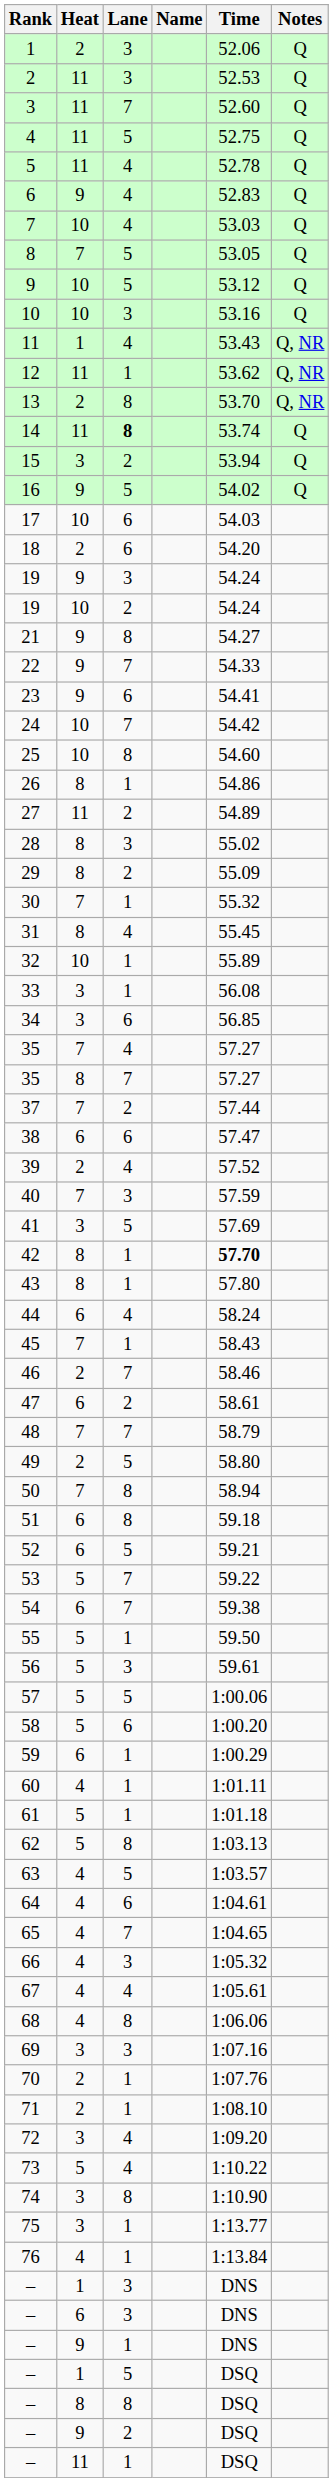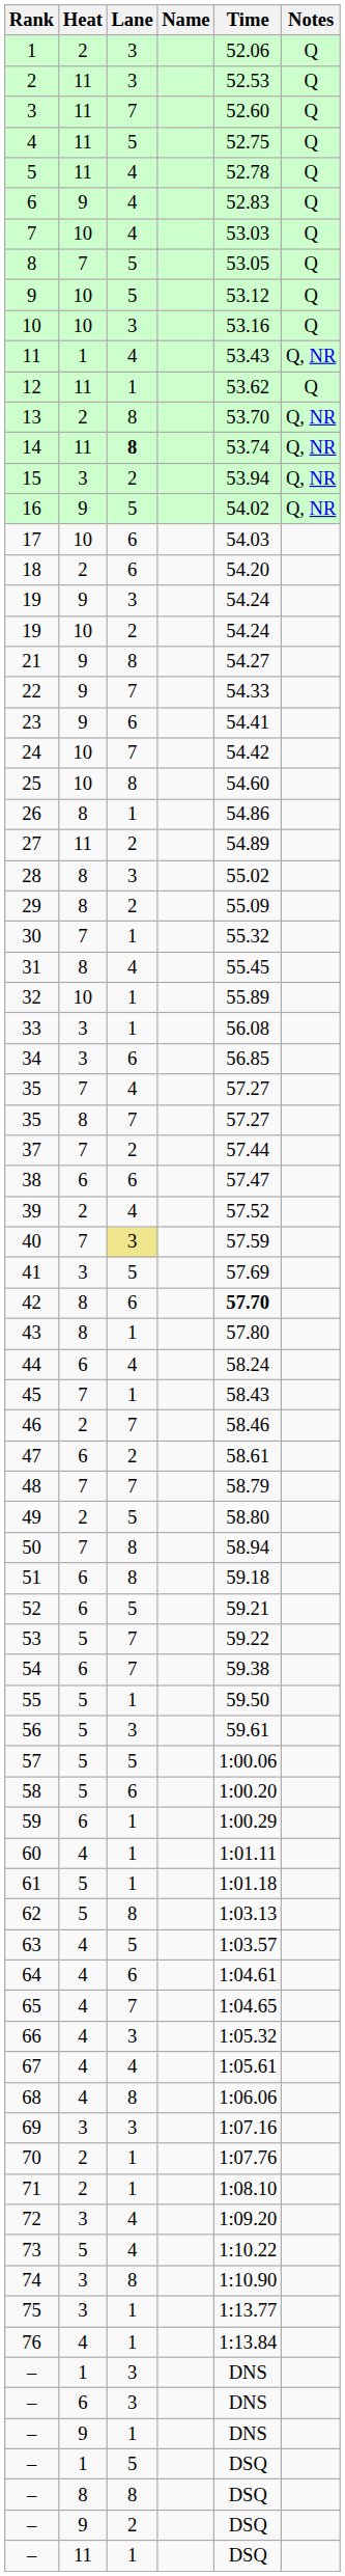 <table class="wikitable sortable" style="text-align:center">
 <tr>
 <th>Rank</th>
 <th>Heat</th>
 <th>Lane</th>
 <th>Name</th>
 <th>Time</th>
 <th>Notes</th>
 </tr>
 <tr bgcolor=ccffcc>
 <td>1</td>
 <td>2</td>
 <td>3</td>
 <td align=left></td>
 <td>52.06</td>
 <td>Q</td>
 </tr>
 <tr bgcolor=ccffcc>
 <td>2</td>
 <td>11</td>
 <td>3</td>
 <td align=left></td>
 <td>52.53</td>
 <td>Q</td>
 </tr>
 <tr bgcolor=ccffcc>
 <td>3</td>
 <td>11</td>
 <td>7</td>
 <td align=left></td>
 <td>52.60</td>
 <td>Q</td>
 </tr>
 <tr bgcolor=ccffcc>
 <td>4</td>
 <td>11</td>
 <td>5</td>
 <td align=left></td>
 <td>52.75</td>
 <td>Q</td>
 </tr>
 <tr bgcolor=ccffcc>
 <td>5</td>
 <td>11</td>
 <td>4</td>
 <td align=left></td>
 <td>52.78</td>
 <td>Q</td>
 </tr>
 <tr bgcolor=ccffcc>
 <td>6</td>
 <td>9</td>
 <td>4</td>
 <td align=left></td>
 <td>52.83</td>
 <td>Q</td>
 </tr>
 <tr bgcolor=ccffcc>
 <td>7</td>
 <td>10</td>
 <td>4</td>
 <td align=left></td>
 <td>53.03</td>
 <td>Q</td>
 </tr>
 <tr bgcolor=ccffcc>
 <td>8</td>
 <td>7</td>
 <td>5</td>
 <td align=left></td>
 <td>53.05</td>
 <td>Q</td>
 </tr>
 <tr bgcolor=ccffcc>
 <td>9</td>
 <td>10</td>
 <td>5</td>
 <td align=left></td>
 <td>53.12</td>
 <td>Q</td>
 </tr>
 <tr bgcolor=ccffcc>
 <td>10</td>
 <td>10</td>
 <td>3</td>
 <td align=left></td>
 <td>53.16</td>
 <td>Q</td>
 </tr>
 <tr bgcolor=ccffcc>
 <td>11</td>
 <td>1</td>
 <td>4</td>
 <td align=left></td>
 <td>53.43</td>
 <td>Q, <a href='#'>NR</a></td>
 </tr>
 <tr bgcolor=ccffcc>
 <td>12</td>
 <td>11</td>
 <td>1</td>
 <td align=left></td>
 <td>53.62</td>
-<td>Q, <a href='#'>NR</a></td>
+<td>Q</td>
 </tr>
 <tr bgcolor=ccffcc>
 <td>13</td>
 <td>2</td>
 <td>8</td>
 <td align=left></td>
 <td>53.70</td>
 <td>Q, <a href='#'>NR</a></td>
 </tr>
 <tr bgcolor=ccffcc>
 <td>14</td>
 <td>11</td>
 <td><strong>8</strong></td>
 <td align=left></td>
 <td>53.74</td>
-<td>Q</td>
+<td>Q, <a href='#'>NR</a></td>
 </tr>
 <tr bgcolor=ccffcc>
 <td>15</td>
 <td>3</td>
 <td>2</td>
 <td align=left></td>
 <td>53.94</td>
-<td>Q</td>
+<td>Q, <a href='#'>NR</a></td>
 </tr>
 <tr bgcolor=ccffcc>
 <td>16</td>
 <td>9</td>
 <td>5</td>
 <td align=left></td>
 <td>54.02</td>
-<td>Q</td>
+<td>Q, <a href='#'>NR</a></td>
 </tr>
 <tr>
 <td>17</td>
 <td>10</td>
 <td>6</td>
 <td align=left></td>
 <td>54.03</td>
 <td></td>
 </tr>
 <tr>
 <td>18</td>
 <td>2</td>
 <td>6</td>
 <td align=left></td>
 <td>54.20</td>
 <td></td>
 </tr>
 <tr>
 <td>19</td>
 <td>9</td>
 <td>3</td>
 <td align=left></td>
 <td>54.24</td>
 <td></td>
 </tr>
 <tr>
 <td>19</td>
 <td>10</td>
 <td>2</td>
 <td align=left></td>
 <td>54.24</td>
 <td></td>
 </tr>
 <tr>
 <td>21</td>
 <td>9</td>
 <td>8</td>
 <td align=left></td>
 <td>54.27</td>
 <td></td>
 </tr>
 <tr>
 <td>22</td>
 <td>9</td>
 <td>7</td>
 <td align=left></td>
 <td>54.33</td>
 <td></td>
 </tr>
 <tr>
 <td>23</td>
 <td>9</td>
 <td>6</td>
 <td align=left></td>
 <td>54.41</td>
 <td></td>
 </tr>
 <tr>
 <td>24</td>
 <td>10</td>
 <td>7</td>
 <td align=left></td>
 <td>54.42</td>
 <td></td>
 </tr>
 <tr>
 <td>25</td>
 <td>10</td>
 <td>8</td>
 <td align=left></td>
 <td>54.60</td>
 <td></td>
 </tr>
 <tr>
 <td>26</td>
 <td>8</td>
 <td>1</td>
 <td align=left></td>
 <td>54.86</td>
 <td></td>
 </tr>
 <tr>
 <td>27</td>
 <td>11</td>
 <td>2</td>
 <td align=left></td>
 <td>54.89</td>
 <td></td>
 </tr>
 <tr>
 <td>28</td>
 <td>8</td>
 <td>3</td>
 <td align=left></td>
 <td>55.02</td>
 <td></td>
 </tr>
 <tr>
 <td>29</td>
 <td>8</td>
 <td>2</td>
 <td align=left></td>
 <td>55.09</td>
 <td></td>
 </tr>
 <tr>
 <td>30</td>
 <td>7</td>
 <td>1</td>
 <td align=left></td>
 <td>55.32</td>
 <td></td>
 </tr>
 <tr>
 <td>31</td>
 <td>8</td>
 <td>4</td>
 <td align=left></td>
 <td>55.45</td>
 <td></td>
 </tr>
 <tr>
 <td>32</td>
 <td>10</td>
 <td>1</td>
 <td align=left></td>
 <td>55.89</td>
 <td></td>
 </tr>
 <tr>
 <td>33</td>
 <td>3</td>
 <td>1</td>
 <td align=left></td>
 <td>56.08</td>
 <td></td>
 </tr>
 <tr>
 <td>34</td>
 <td>3</td>
 <td>6</td>
 <td align=left></td>
 <td>56.85</td>
 <td></td>
 </tr>
 <tr>
 <td>35</td>
 <td>7</td>
 <td>4</td>
 <td align=left></td>
 <td>57.27</td>
 <td></td>
 </tr>
 <tr>
 <td>35</td>
 <td>8</td>
 <td>7</td>
 <td align=left></td>
 <td>57.27</td>
 <td></td>
 </tr>
 <tr>
 <td>37</td>
 <td>7</td>
 <td>2</td>
 <td align=left></td>
 <td>57.44</td>
 <td></td>
 </tr>
 <tr>
 <td>38</td>
 <td>6</td>
 <td>6</td>
 <td align=left></td>
 <td>57.47</td>
 <td></td>
 </tr>
 <tr>
 <td>39</td>
 <td>2</td>
 <td>4</td>
 <td align=left></td>
 <td>57.52</td>
 <td></td>
 </tr>
 <tr>
 <td>40</td>
 <td>7</td>
-<td>3</td>
+<td style="background: khaki;">3</td>
 <td align=left></td>
 <td>57.59</td>
 <td></td>
 </tr>
 <tr>
 <td>41</td>
 <td>3</td>
 <td>5</td>
 <td align=left></td>
 <td>57.69</td>
 <td></td>
 </tr>
 <tr>
 <td>42</td>
 <td>8</td>
-<td>1</td>
+<td>6</td>
 <td align=left></td>
 <td><strong>57.70</strong></td>
 <td></td>
 </tr>
 <tr>
 <td>43</td>
 <td>8</td>
 <td>1</td>
 <td align=left></td>
 <td>57.80</td>
 <td></td>
 </tr>
 <tr>
 <td>44</td>
 <td>6</td>
 <td>4</td>
 <td align=left></td>
 <td>58.24</td>
 <td></td>
 </tr>
 <tr>
 <td>45</td>
 <td>7</td>
 <td>1</td>
 <td align=left></td>
 <td>58.43</td>
 <td></td>
 </tr>
 <tr>
 <td>46</td>
 <td>2</td>
 <td>7</td>
 <td align=left></td>
 <td>58.46</td>
 <td></td>
 </tr>
 <tr>
 <td>47</td>
 <td>6</td>
 <td>2</td>
 <td align=left></td>
 <td>58.61</td>
 <td></td>
 </tr>
 <tr>
 <td>48</td>
 <td>7</td>
 <td>7</td>
 <td align=left></td>
 <td>58.79</td>
 <td></td>
 </tr>
 <tr>
 <td>49</td>
 <td>2</td>
 <td>5</td>
 <td align=left></td>
 <td>58.80</td>
 <td></td>
 </tr>
 <tr>
 <td>50</td>
 <td>7</td>
 <td>8</td>
 <td align=left></td>
 <td>58.94</td>
 <td></td>
 </tr>
 <tr>
 <td>51</td>
 <td>6</td>
 <td>8</td>
 <td align=left></td>
 <td>59.18</td>
 <td></td>
 </tr>
 <tr>
 <td>52</td>
 <td>6</td>
 <td>5</td>
 <td align=left></td>
 <td>59.21</td>
 <td></td>
 </tr>
 <tr>
 <td>53</td>
 <td>5</td>
 <td>7</td>
 <td align=left></td>
 <td>59.22</td>
 <td></td>
 </tr>
 <tr>
 <td>54</td>
 <td>6</td>
 <td>7</td>
 <td align=left></td>
 <td>59.38</td>
 <td></td>
 </tr>
 <tr>
 <td>55</td>
 <td>5</td>
 <td>1</td>
 <td align=left></td>
 <td>59.50</td>
 <td></td>
 </tr>
 <tr>
 <td>56</td>
 <td>5</td>
 <td>3</td>
 <td align=left></td>
 <td>59.61</td>
 <td></td>
 </tr>
 <tr>
 <td>57</td>
 <td>5</td>
 <td>5</td>
 <td align=left></td>
 <td>1:00.06</td>
 <td></td>
 </tr>
 <tr>
 <td>58</td>
 <td>5</td>
 <td>6</td>
 <td align=left></td>
 <td>1:00.20</td>
 <td></td>
 </tr>
 <tr>
 <td>59</td>
 <td>6</td>
 <td>1</td>
 <td align=left></td>
 <td>1:00.29</td>
 <td></td>
 </tr>
 <tr>
 <td>60</td>
 <td>4</td>
 <td>1</td>
 <td align=left></td>
 <td>1:01.11</td>
 <td></td>
 </tr>
 <tr>
 <td>61</td>
 <td>5</td>
 <td>1</td>
 <td align=left></td>
 <td>1:01.18</td>
 <td></td>
 </tr>
 <tr>
 <td>62</td>
 <td>5</td>
 <td>8</td>
 <td align=left></td>
 <td>1:03.13</td>
 <td></td>
 </tr>
 <tr>
 <td>63</td>
 <td>4</td>
 <td>5</td>
 <td align=left></td>
 <td>1:03.57</td>
 <td></td>
 </tr>
 <tr>
 <td>64</td>
 <td>4</td>
 <td>6</td>
 <td align=left></td>
 <td>1:04.61</td>
 <td></td>
 </tr>
 <tr>
 <td>65</td>
 <td>4</td>
 <td>7</td>
 <td align=left></td>
 <td>1:04.65</td>
 <td></td>
 </tr>
 <tr>
 <td>66</td>
 <td>4</td>
 <td>3</td>
 <td align=left></td>
 <td>1:05.32</td>
 <td></td>
 </tr>
 <tr>
 <td>67</td>
 <td>4</td>
 <td>4</td>
 <td align=left></td>
 <td>1:05.61</td>
 <td></td>
 </tr>
 <tr>
 <td>68</td>
 <td>4</td>
 <td>8</td>
 <td align=left></td>
 <td>1:06.06</td>
 <td></td>
 </tr>
 <tr>
 <td>69</td>
 <td>3</td>
 <td>3</td>
 <td align=left></td>
 <td>1:07.16</td>
 <td></td>
 </tr>
 <tr>
 <td>70</td>
 <td>2</td>
 <td>1</td>
 <td align=left></td>
 <td>1:07.76</td>
 <td></td>
 </tr>
 <tr>
 <td>71</td>
 <td>2</td>
 <td>1</td>
 <td align=left></td>
 <td>1:08.10</td>
 <td></td>
 </tr>
 <tr>
 <td>72</td>
 <td>3</td>
 <td>4</td>
 <td align=left></td>
 <td>1:09.20</td>
 <td></td>
 </tr>
 <tr>
 <td>73</td>
 <td>5</td>
 <td>4</td>
 <td align=left></td>
 <td>1:10.22</td>
 <td></td>
 </tr>
 <tr>
 <td>74</td>
 <td>3</td>
 <td>8</td>
 <td align=left></td>
 <td>1:10.90</td>
 <td></td>
 </tr>
 <tr>
 <td>75</td>
 <td>3</td>
 <td>1</td>
 <td align=left></td>
 <td>1:13.77</td>
 <td></td>
 </tr>
 <tr>
 <td>76</td>
 <td>4</td>
 <td>1</td>
 <td align=left></td>
 <td>1:13.84</td>
 <td></td>
 </tr>
 <tr>
 <td>–</td>
 <td>1</td>
 <td>3</td>
 <td align=left></td>
 <td>DNS</td>
 <td></td>
 </tr>
 <tr>
 <td>–</td>
 <td>6</td>
 <td>3</td>
 <td align=left></td>
 <td>DNS</td>
 <td></td>
 </tr>
 <tr>
 <td>–</td>
 <td>9</td>
 <td>1</td>
 <td align=left></td>
 <td>DNS</td>
 <td></td>
 </tr>
 <tr>
 <td>–</td>
 <td>1</td>
 <td>5</td>
 <td align=left></td>
 <td>DSQ</td>
 <td></td>
 </tr>
 <tr>
 <td>–</td>
 <td>8</td>
 <td>8</td>
 <td align=left></td>
 <td>DSQ</td>
 <td></td>
 </tr>
 <tr>
 <td>–</td>
 <td>9</td>
 <td>2</td>
 <td align=left></td>
 <td>DSQ</td>
 <td></td>
 </tr>
 <tr>
 <td>–</td>
 <td>11</td>
 <td>1</td>
 <td align=left></td>
 <td>DSQ</td>
 <td></td>
 </tr>
 </table>
